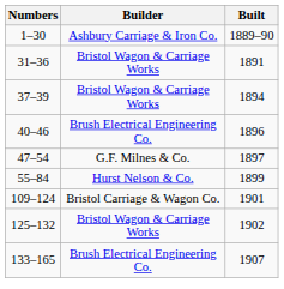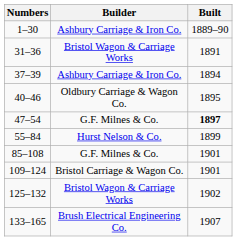 <table class="wikitable">
 <tr>
 <th scope="col" style="width:60px;">Numbers</th>
 <th scope="col" style="width:200px;">Builder</th>
 <th scope="col" style="width:60px;">Built</th>
 </tr>
 <tr style="text-align:center;">
 <td>1–30</td>
 <td><a href='#'>Ashbury Carriage & Iron Co.</a></td>
 <td>1889–90</td>
 </tr>
 <tr style="text-align:center;">
 <td>31–36</td>
 <td><a href='#'>Bristol Wagon & Carriage Works</a></td>
 <td>1891</td>
 </tr>
 <tr style="text-align:center;">
 <td>37–39</td>
-<td><a href='#'>Bristol Wagon & Carriage Works</a></td>
+<td><a href='#'>Ashbury Carriage & Iron Co.</a></td>
 <td>1894</td>
 </tr>
 <tr style="text-align:center;">
 <td>40–46</td>
-<td><a href='#'>Brush Electrical Engineering Co.</a></td>
-<td>1896</td>
+<td>Oldbury Carriage & Wagon Co.</td>
+<td>1895</td>
 </tr>
 <tr style="text-align:center;">
 <td>47–54</td>
 <td>G.F. Milnes & Co.</td>
-<td>1897</td>
+<td><strong>1897</strong></td>
 </tr>
 <tr style="text-align:center;">
 <td>55–84</td>
 <td><a href='#'>Hurst Nelson & Co.</a></td>
 <td>1899</td>
+</tr>
+<tr style="text-align:center;">
+<td>85–108</td>
+<td>G.F. Milnes & Co.</td>
+<td>1901</td>
 </tr>
 <tr style="text-align:center;">
 <td>109–124</td>
 <td>Bristol Carriage & Wagon Co.</td>
 <td>1901</td>
 </tr>
 <tr style="text-align:center;">
 <td>125–132</td>
 <td><a href='#'>Bristol Wagon & Carriage Works</a></td>
 <td>1902</td>
 </tr>
 <tr style="text-align:center;">
 <td>133–165</td>
 <td><a href='#'>Brush Electrical Engineering Co.</a></td>
 <td>1907</td>
 </tr>
 </table>
